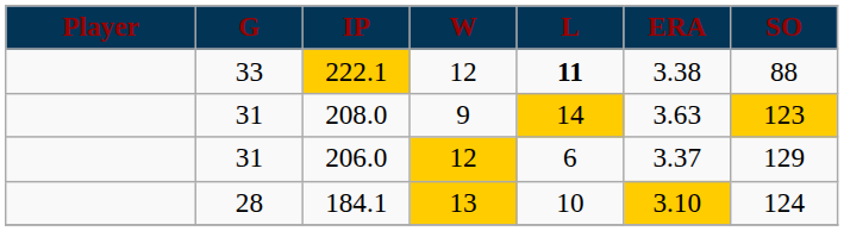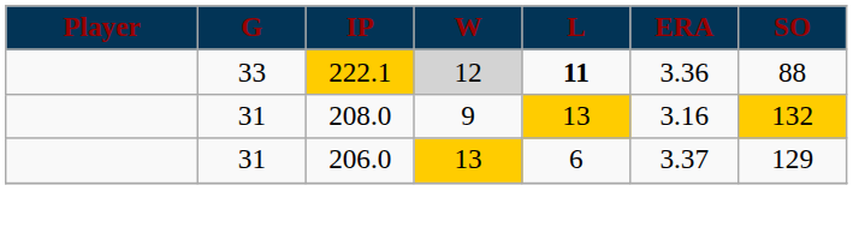 <table class="wikitable sortable">
 <tr>
 <th style="background:#023456;color:#990000;"  width="16%">Player</th>
 <th style="background:#023456;color:#990000;"  width="9%">G</th>
 <th style="background:#023456;color:#990000;"  width="9%">IP</th>
 <th style="background:#023456;color:#990000;"  width="9%">W</th>
 <th style="background:#023456;color:#990000;"  width="9%">L</th>
 <th style="background:#023456;color:#990000;"  width="9%">ERA</th>
 <th style="background:#023456;color:#990000;"  width="9%">SO</th>
 </tr>
 <tr align="center">
 <td></td>
 <td>33</td>
 <td bgcolor="FFCC00">222.1</td>
-<td>12</td>
+<td style="background: lightgrey;">12</td>
 <td><strong>11</strong></td>
-<td>3.38</td>
+<td>3.36</td>
 <td>88</td>
 </tr>
 <tr align="center">
 <td></td>
 <td>31</td>
 <td>208.0</td>
 <td>9</td>
-<td bgcolor="FFCC00">14</td>
-<td>3.63</td>
-<td bgcolor="FFCC00">123</td>
+<td bgcolor="FFCC00">13</td>
+<td>3.16</td>
+<td bgcolor="FFCC00">132</td>
 </tr>
 <tr align="center">
 <td></td>
 <td>31</td>
 <td>206.0</td>
-<td bgcolor="FFCC00">12</td>
+<td bgcolor="FFCC00">13</td>
 <td>6</td>
 <td>3.37</td>
 <td>129</td>
 </tr>
 <tr align="center">
-<td></td>
-<td>28</td>
-<td>184.1</td>
-<td bgcolor="FFCC00">13</td>
-<td>10</td>
-<td bgcolor="FFCC00">3.10</td>
-<td>124</td>
-</tr>
-<tr align="center">
 </tr>
 </table>
